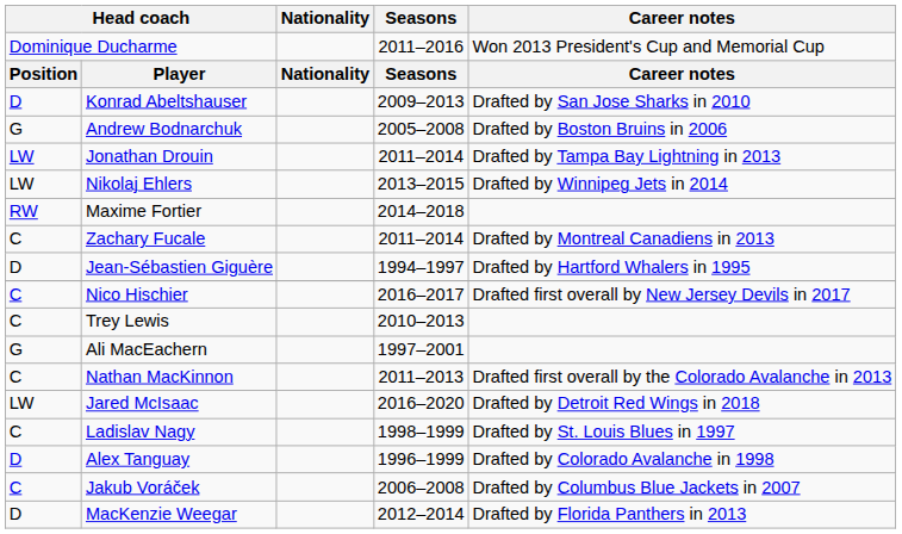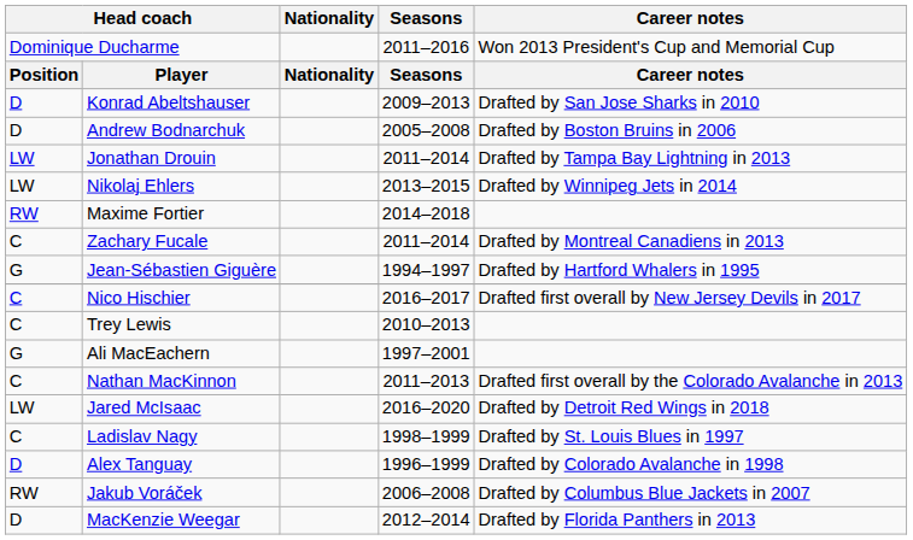 <table class="wikitable">
 <tr>
 <th colspan=2>Head coach</th>
 <th>Nationality</th>
 <th>Seasons</th>
 <th>Career notes</th>
 </tr>
 <tr>
 <td colspan=2><a href='#'>Dominique Ducharme</a></td>
 <td></td>
 <td align=center>2011–2016</td>
 <td>Won 2013 President's Cup and Memorial Cup</td>
 </tr>
 <tr>
 <th>Position</th>
 <th>Player</th>
 <th>Nationality</th>
 <th>Seasons</th>
 <th>Career notes</th>
 </tr>
 <tr>
 <td><a href='#'>D</a></td>
 <td><a href='#'>Konrad Abeltshauser</a></td>
 <td></td>
 <td align=center>2009–2013</td>
 <td>Drafted by <a href='#'>San Jose Sharks</a> in <a href='#'>2010</a></td>
 </tr>
 <tr>
-<td>G</td>
+<td>D</td>
 <td><a href='#'>Andrew Bodnarchuk</a></td>
 <td></td>
 <td align=center>2005–2008</td>
 <td>Drafted by <a href='#'>Boston Bruins</a> in <a href='#'>2006</a></td>
 </tr>
 <tr>
 <td><a href='#'>LW</a></td>
 <td><a href='#'>Jonathan Drouin</a></td>
 <td></td>
 <td align=center>2011–2014</td>
 <td>Drafted by <a href='#'>Tampa Bay Lightning</a> in <a href='#'>2013</a></td>
 </tr>
 <tr>
 <td>LW</td>
 <td><a href='#'>Nikolaj Ehlers</a></td>
 <td></td>
 <td align=center>2013–2015</td>
 <td>Drafted by <a href='#'>Winnipeg Jets</a> in <a href='#'>2014</a></td>
 </tr>
 <tr>
 <td><a href='#'>RW</a></td>
 <td>Maxime Fortier</td>
 <td></td>
 <td align=center>2014–2018</td>
 <td></td>
 </tr>
 <tr>
 <td>C</td>
 <td><a href='#'>Zachary Fucale</a></td>
 <td></td>
 <td align=center>2011–2014</td>
 <td>Drafted by <a href='#'>Montreal Canadiens</a> in <a href='#'>2013</a></td>
 </tr>
 <tr>
-<td>D</td>
+<td>G</td>
 <td><a href='#'>Jean-Sébastien Giguère</a></td>
 <td></td>
 <td align=center>1994–1997</td>
 <td>Drafted by <a href='#'>Hartford Whalers</a> in <a href='#'>1995</a></td>
 </tr>
 <tr>
 </tr>
 <tr>
 <td><a href='#'>C</a></td>
 <td><a href='#'>Nico Hischier</a></td>
 <td></td>
 <td align=center>2016–2017</td>
 <td>Drafted first overall by <a href='#'>New Jersey Devils</a> in <a href='#'>2017</a></td>
 </tr>
 <tr>
 <td>C</td>
 <td>Trey Lewis</td>
 <td></td>
 <td align=center>2010–2013</td>
 <td></td>
 </tr>
 <tr>
 <td>G</td>
 <td>Ali MacEachern</td>
 <td></td>
 <td align=center>1997–2001</td>
 <td></td>
 </tr>
 <tr>
 <td>C</td>
 <td><a href='#'>Nathan MacKinnon</a></td>
 <td></td>
 <td align=center>2011–2013</td>
 <td>Drafted first overall by the <a href='#'>Colorado Avalanche</a> in <a href='#'>2013</a></td>
 </tr>
 <tr>
 <td>LW</td>
 <td><a href='#'>Jared McIsaac</a></td>
 <td></td>
 <td align=center>2016–2020</td>
 <td>Drafted by <a href='#'>Detroit Red Wings</a> in <a href='#'>2018</a></td>
 </tr>
 <tr>
 <td>C</td>
 <td><a href='#'>Ladislav Nagy</a></td>
 <td></td>
 <td align=center>1998–1999</td>
 <td>Drafted by <a href='#'>St. Louis Blues</a> in <a href='#'>1997</a></td>
 </tr>
 <tr>
 <td><a href='#'>D</a></td>
 <td><a href='#'>Alex Tanguay</a></td>
 <td></td>
 <td align=center>1996–1999</td>
 <td>Drafted by <a href='#'>Colorado Avalanche</a> in <a href='#'>1998</a></td>
 </tr>
 <tr>
-<td><a href='#'>C</a></td>
+<td>RW</td>
 <td><a href='#'>Jakub Voráček</a></td>
 <td></td>
 <td align=center>2006–2008</td>
 <td>Drafted by <a href='#'>Columbus Blue Jackets</a> in <a href='#'>2007</a></td>
 </tr>
 <tr>
 <td>D</td>
 <td><a href='#'>MacKenzie Weegar</a></td>
 <td></td>
 <td align=center>2012–2014</td>
 <td>Drafted by <a href='#'>Florida Panthers</a> in <a href='#'>2013</a></td>
 </tr>
 </table>
